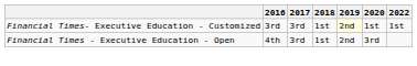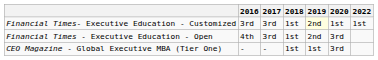 <table class="wikitable">
 <tr>
 <th></th>
 <th>2016</th>
 <th>2017</th>
 <th>2018</th>
 <th>2019</th>
 <th>2020</th>
 <th>2022</th>
 </tr>
 <tr>
 <td><em>Financial Times</em>- Executive Education - Customized</td>
 <td>3rd</td>
 <td>3rd</td>
 <td>1st</td>
 <td style="background: lightyellow;">2nd</td>
 <td>1st</td>
 <td>1st</td>
 </tr>
 <tr>
 <td><em>Financial Times</em> - Executive Education - Open</td>
 <td>4th</td>
 <td>3rd</td>
 <td>1st</td>
 <td>2nd</td>
 <td>3rd</td>
 <td></td>
 </tr>
+<tr>
+<td><em>CEO Magazine</em> - Global Executive MBA (Tier One)</td>
+<td>-</td>
+<td>-</td>
+<td>1st</td>
+<td>1st</td>
+<td>3rd</td>
+<td></td>
+</tr>
 </table>
